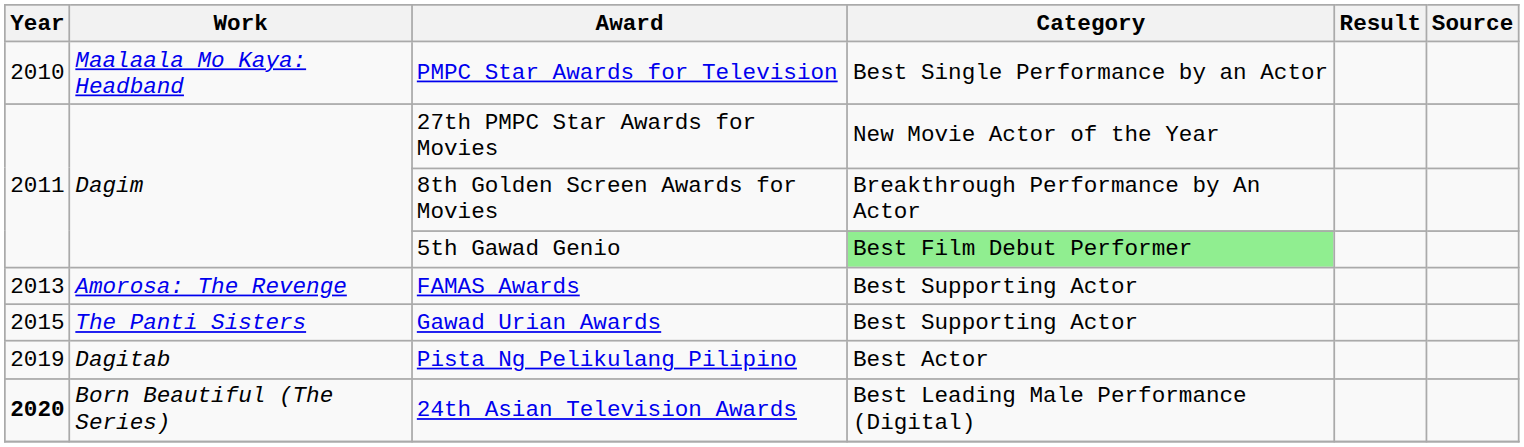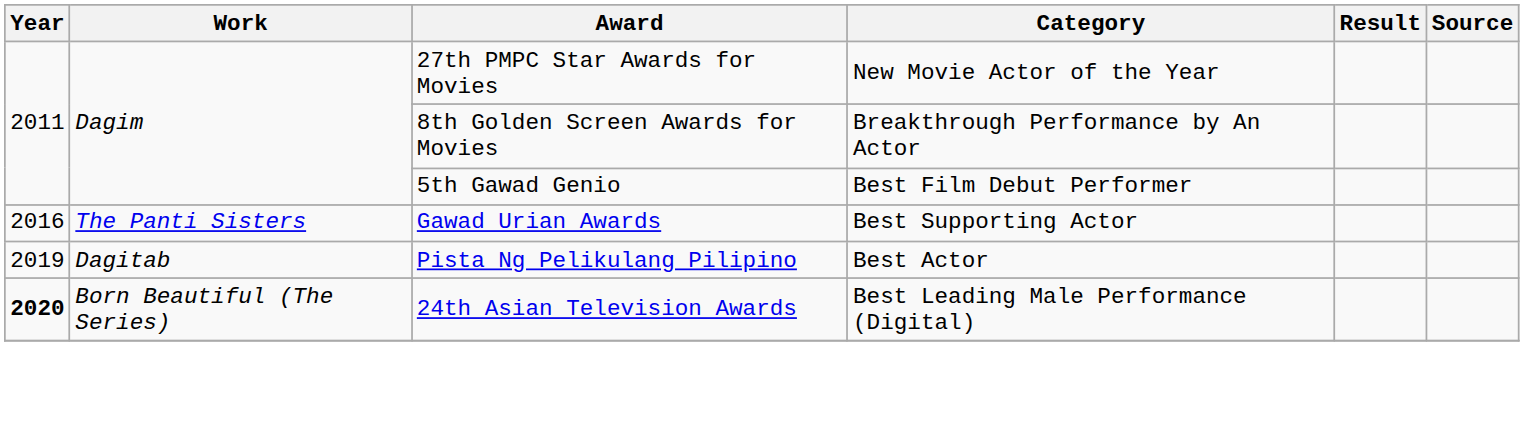 <table class="wikitable">
 <tr>
 <th>Year</th>
 <th>Work</th>
 <th>Award</th>
 <th>Category</th>
 <th>Result</th>
 <th>Source </th>
-</tr>
-<tr>
-<td>2010</td>
-<td><em><a href='#'>Maalaala Mo Kaya: Headband</a></em></td>
-<td><a href='#'>PMPC Star Awards for Television</a></td>
-<td>Best Single Performance by an Actor</td>
-<td></td>
-<td></td>
 </tr>
 <tr>
 <td rowspan="3">2011</td>
 <td rowspan="3"><em>Dagim</em></td>
 <td>27th PMPC Star Awards for Movies</td>
 <td>New Movie Actor of the Year</td>
 <td></td>
 <td></td>
 </tr>
 <tr>
 <td>8th Golden Screen Awards for Movies</td>
 <td>Breakthrough Performance by An Actor</td>
 <td></td>
 <td></td>
 </tr>
 <tr>
 <td>5th Gawad Genio</td>
-<td style="background: lightgreen;">Best Film Debut Performer</td>
+<td>Best Film Debut Performer</td>
 <td></td>
 <td></td>
 </tr>
 <tr>
-<td>2013</td>
-<td><em><a href='#'>Amorosa: The Revenge</a></em></td>
-<td><a href='#'>FAMAS Awards</a></td>
-<td>Best Supporting Actor</td>
-<td></td>
-<td></td>
-</tr>
-<tr>
-<td>2015</td>
+<td>2016</td>
 <td><em><a href='#'>The Panti Sisters</a></em></td>
 <td><a href='#'>Gawad Urian Awards</a></td>
 <td>Best Supporting Actor</td>
 <td></td>
 <td></td>
 </tr>
 <tr>
 <td>2019</td>
 <td><em>Dagitab</em></td>
 <td><a href='#'>Pista Ng Pelikulang Pilipino</a></td>
 <td>Best Actor</td>
 <td></td>
 <td></td>
 </tr>
 <tr>
 <td><strong>2020</strong></td>
 <td><em>Born Beautiful (The Series)</em></td>
 <td><a href='#'>24th Asian Television Awards</a></td>
 <td>Best Leading Male Performance (Digital)</td>
 <td></td>
 <td></td>
 </tr>
 <tr>
 </tr>
 </table>
